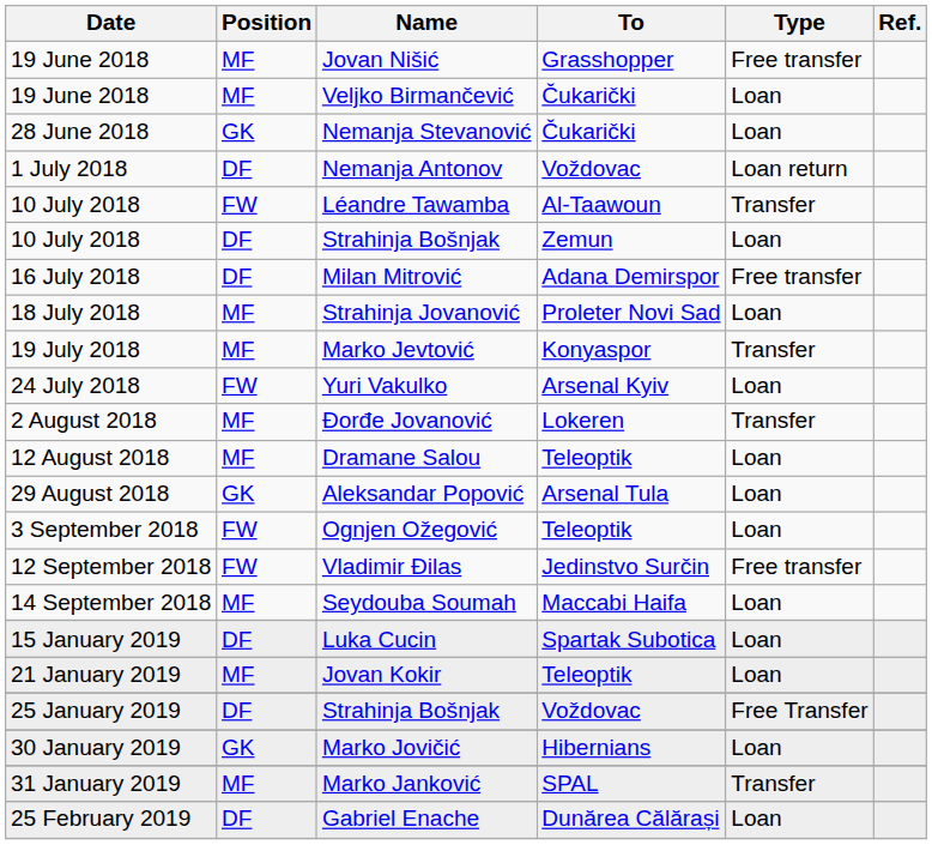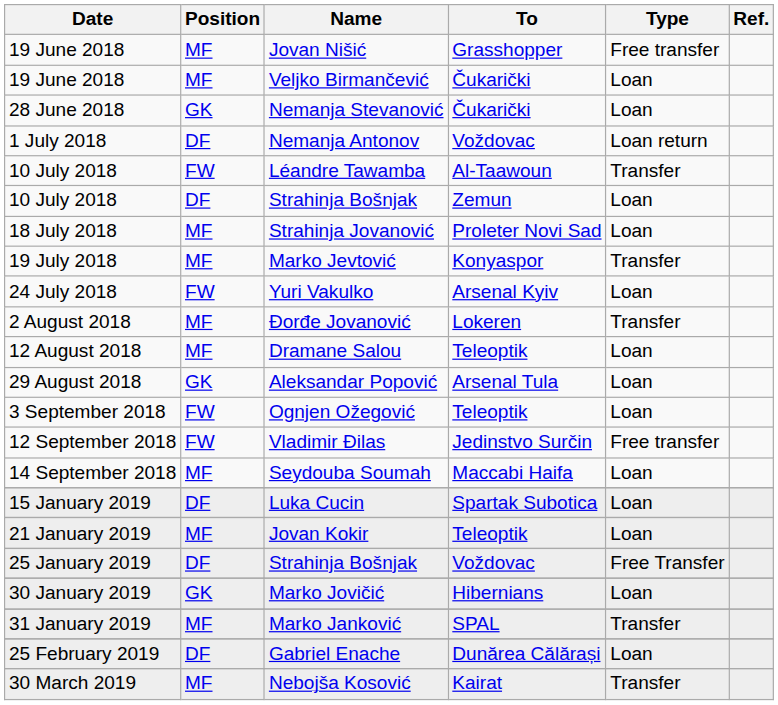 <table class="wikitable">
 <tr>
 <th>Date</th>
 <th>Position</th>
 <th>Name</th>
 <th>To</th>
 <th>Type</th>
 <th>Ref.</th>
 </tr>
 <tr>
 <td>19 June 2018</td>
 <td><a href='#'>MF</a></td>
 <td> <a href='#'>Jovan Nišić</a></td>
 <td> <a href='#'>Grasshopper</a></td>
 <td>Free transfer</td>
 <td></td>
 </tr>
 <tr>
 <td>19 June 2018</td>
 <td><a href='#'>MF</a></td>
 <td> <a href='#'>Veljko Birmančević</a></td>
 <td> <a href='#'>Čukarički</a></td>
 <td>Loan</td>
 <td></td>
 </tr>
 <tr>
 <td>28 June 2018</td>
 <td><a href='#'>GK</a></td>
 <td> <a href='#'>Nemanja Stevanović</a></td>
 <td> <a href='#'>Čukarički</a></td>
 <td>Loan</td>
 <td></td>
 </tr>
 <tr>
 <td>1 July 2018</td>
 <td><a href='#'>DF</a></td>
 <td> <a href='#'>Nemanja Antonov</a></td>
 <td> <a href='#'>Voždovac</a></td>
 <td>Loan return</td>
 <td></td>
 </tr>
 <tr>
 <td>10 July 2018</td>
 <td><a href='#'>FW</a></td>
 <td> <a href='#'>Léandre Tawamba</a></td>
 <td> <a href='#'>Al-Taawoun</a></td>
 <td>Transfer</td>
 <td></td>
 </tr>
 <tr>
 <td>10 July 2018</td>
 <td><a href='#'>DF</a></td>
 <td> <a href='#'>Strahinja Bošnjak</a></td>
 <td> <a href='#'>Zemun</a></td>
 <td>Loan</td>
-<td></td>
-</tr>
-<tr>
-<td>16 July 2018</td>
-<td><a href='#'>DF</a></td>
-<td> <a href='#'>Milan Mitrović</a></td>
-<td> <a href='#'>Adana Demirspor</a></td>
-<td>Free transfer</td>
 <td></td>
 </tr>
 <tr>
 <td>18 July 2018</td>
 <td><a href='#'>MF</a></td>
 <td> <a href='#'>Strahinja Jovanović</a></td>
 <td> <a href='#'>Proleter Novi Sad</a></td>
 <td>Loan</td>
 <td></td>
 </tr>
 <tr>
 <td>19 July 2018</td>
 <td><a href='#'>MF</a></td>
 <td> <a href='#'>Marko Jevtović</a></td>
 <td> <a href='#'>Konyaspor</a></td>
 <td>Transfer</td>
 <td></td>
 </tr>
 <tr>
 <td>24 July 2018</td>
 <td><a href='#'>FW</a></td>
 <td> <a href='#'>Yuri Vakulko</a></td>
 <td> <a href='#'>Arsenal Kyiv</a></td>
 <td>Loan</td>
 <td></td>
 </tr>
 <tr>
 <td>2 August 2018</td>
 <td><a href='#'>MF</a></td>
 <td> <a href='#'>Đorđe Jovanović</a></td>
 <td> <a href='#'>Lokeren</a></td>
 <td>Transfer</td>
 <td></td>
 </tr>
 <tr>
 <td>12 August 2018</td>
 <td><a href='#'>MF</a></td>
 <td> <a href='#'>Dramane Salou</a></td>
 <td> <a href='#'>Teleoptik</a></td>
 <td>Loan</td>
 <td></td>
 </tr>
 <tr>
 <td>29 August 2018</td>
 <td><a href='#'>GK</a></td>
 <td> <a href='#'>Aleksandar Popović</a></td>
 <td> <a href='#'>Arsenal Tula</a></td>
 <td>Loan</td>
 <td></td>
 </tr>
 <tr>
 <td>3 September 2018</td>
 <td><a href='#'>FW</a></td>
 <td> <a href='#'>Ognjen Ožegović</a></td>
 <td> <a href='#'>Teleoptik</a></td>
 <td>Loan</td>
 <td></td>
 </tr>
 <tr>
 <td>12 September 2018</td>
 <td><a href='#'>FW</a></td>
 <td> <a href='#'>Vladimir Đilas</a></td>
 <td> <a href='#'>Jedinstvo Surčin</a></td>
 <td>Free transfer</td>
 <td></td>
 </tr>
 <tr>
 <td>14 September 2018</td>
 <td><a href='#'>MF</a></td>
 <td> <a href='#'>Seydouba Soumah</a></td>
 <td> <a href='#'>Maccabi Haifa</a></td>
 <td>Loan</td>
 <td></td>
 </tr>
 <tr>
 </tr>
 <tr bgcolor=#EEEEEE>
 <td>15 January 2019</td>
 <td><a href='#'>DF</a></td>
 <td> <a href='#'>Luka Cucin</a></td>
 <td> <a href='#'>Spartak Subotica</a></td>
 <td>Loan</td>
 <td></td>
 </tr>
 <tr>
 </tr>
 <tr bgcolor=#EEEEEE>
 <td>21 January 2019</td>
 <td><a href='#'>MF</a></td>
 <td> <a href='#'>Jovan Kokir</a></td>
 <td> <a href='#'>Teleoptik</a></td>
 <td>Loan</td>
 <td></td>
 </tr>
 <tr>
 </tr>
 <tr bgcolor=#EEEEEE>
 <td>25 January 2019</td>
 <td><a href='#'>DF</a></td>
 <td> <a href='#'>Strahinja Bošnjak</a></td>
 <td> <a href='#'>Voždovac</a></td>
 <td>Free Transfer</td>
 <td></td>
 </tr>
 <tr>
 </tr>
 <tr bgcolor=#EEEEEE>
 <td>30 January 2019</td>
 <td><a href='#'>GK</a></td>
 <td> <a href='#'>Marko Jovičić</a></td>
 <td> <a href='#'>Hibernians</a></td>
 <td>Loan</td>
 <td></td>
 </tr>
 <tr>
 </tr>
 <tr bgcolor=#EEEEEE>
 <td>31 January 2019</td>
 <td><a href='#'>MF</a></td>
 <td> <a href='#'>Marko Janković</a></td>
 <td> <a href='#'>SPAL</a></td>
 <td>Transfer</td>
 <td></td>
 </tr>
 <tr>
 </tr>
 <tr bgcolor=#EEEEEE>
 <td>25 February 2019</td>
 <td><a href='#'>DF</a></td>
 <td> <a href='#'>Gabriel Enache</a></td>
 <td> <a href='#'>Dunărea Călărași</a></td>
 <td>Loan</td>
 <td></td>
 </tr>
 <tr>
 </tr>
+<tr bgcolor=#EEEEEE>
+<td>30 March 2019</td>
+<td><a href='#'>MF</a></td>
+<td> <a href='#'>Nebojša Kosović</a></td>
+<td> <a href='#'>Kairat</a></td>
+<td>Transfer</td>
+<td></td>
+</tr>
 </table>
